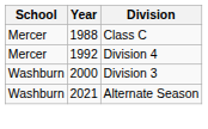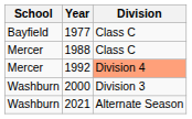 <table class="wikitable">
 <tr>
 <th>School</th>
 <th>Year</th>
 <th>Division</th>
+</tr>
+<tr>
+<td>Bayfield</td>
+<td>1977</td>
+<td>Class C</td>
 </tr>
 <tr>
 <td>Mercer</td>
 <td>1988</td>
 <td>Class C</td>
 </tr>
 <tr>
 <td>Mercer</td>
 <td>1992</td>
-<td>Division 4</td>
+<td style="background: lightsalmon;">Division 4</td>
 </tr>
 <tr>
 <td>Washburn</td>
 <td>2000</td>
 <td>Division 3</td>
 </tr>
 <tr>
 <td>Washburn</td>
 <td>2021</td>
 <td>Alternate Season</td>
 </tr>
 </table>
